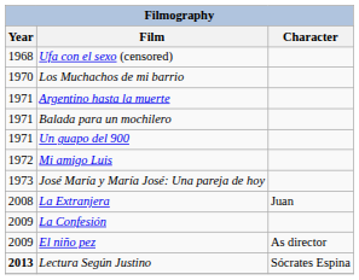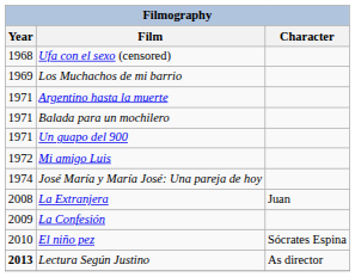 <table class="wikitable" style="font-size: 90%;">
 <tr>
 <th colspan="4" style="background: LightSteelBlue;">Filmography</th>
 </tr>
 <tr>
 <th>Year</th>
 <th>Film</th>
 <th>Character</th>
 </tr>
 <tr>
 <td>1968</td>
 <td><em><a href='#'>Ufa con el sexo</a></em> (censored)</td>
 <td></td>
 </tr>
 <tr>
-<td>1970</td>
+<td>1969</td>
 <td><em>Los Muchachos de mi barrio</em></td>
 <td></td>
 </tr>
 <tr>
 <td>1971</td>
 <td><em><a href='#'>Argentino hasta la muerte</a></em></td>
 <td></td>
 </tr>
 <tr>
 <td>1971</td>
 <td><em>Balada para un mochilero</em></td>
 <td></td>
 </tr>
 <tr>
 <td>1971</td>
 <td><em><a href='#'>Un guapo del 900</a></em></td>
 <td></td>
 </tr>
 <tr>
 <td>1972</td>
 <td><em><a href='#'>Mi amigo Luis</a></em></td>
 <td></td>
 </tr>
 <tr>
-<td>1973</td>
+<td>1974</td>
 <td><em>José María y María José: Una pareja de hoy</em></td>
 <td></td>
 </tr>
 <tr>
 <td>2008</td>
 <td><em><a href='#'>La Extranjera</a></em></td>
 <td>Juan</td>
 </tr>
 <tr>
 <td>2009</td>
 <td><em><a href='#'>La Confesión</a></em></td>
 <td></td>
 </tr>
 <tr>
-<td>2009</td>
+<td>2010</td>
 <td><em><a href='#'>El niño pez</a></em></td>
-<td>As director</td>
+<td>Sócrates Espina</td>
 </tr>
 <tr>
 <td><strong>2013</strong></td>
 <td><em>Lectura Según Justino</em></td>
-<td>Sócrates Espina</td>
+<td>As director</td>
 </tr>
 <tr>
 </tr>
 </table>
